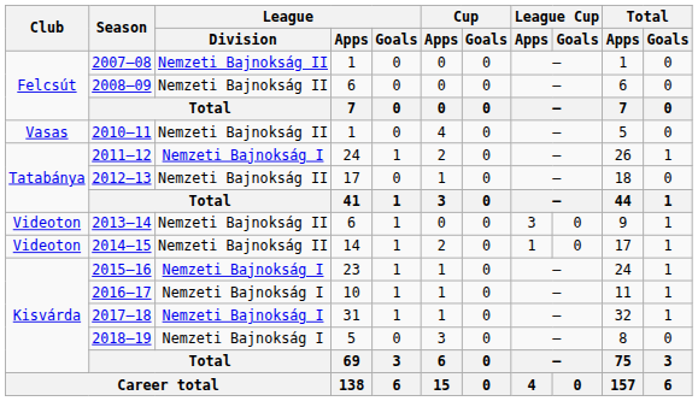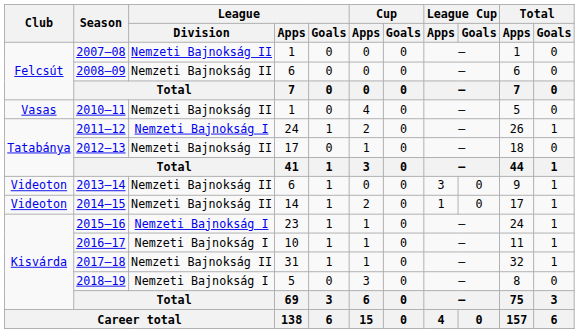 <table class="wikitable" style="text-align: center;">
 <tr>
 <th rowspan="2">Club</th>
 <th rowspan="2">Season</th>
 <th colspan="3">League</th>
 <th colspan="2">Cup</th>
 <th colspan="2">League Cup</th>
 <th colspan="2">Total</th>
 </tr>
 <tr>
 <th>Division</th>
 <th>Apps</th>
 <th>Goals</th>
 <th>Apps</th>
 <th>Goals</th>
 <th>Apps</th>
 <th>Goals</th>
 <th>Apps</th>
 <th>Goals</th>
 </tr>
 <tr>
 <td rowspan="3"><a href='#'>Felcsút</a></td>
 <td><a href='#'>2007–08</a></td>
 <td><a href='#'>Nemzeti Bajnokság II</a></td>
 <td>1</td>
 <td>0</td>
 <td>0</td>
 <td>0</td>
 <td colspan="2">—</td>
 <td>1</td>
 <td>0</td>
 </tr>
 <tr>
 <td><a href='#'>2008–09</a></td>
 <td>Nemzeti Bajnokság II</td>
 <td>6</td>
 <td>0</td>
 <td>0</td>
 <td>0</td>
 <td colspan="2">—</td>
 <td>6</td>
 <td>0</td>
 </tr>
 <tr>
 <th colspan="2">Total</th>
 <th>7</th>
 <th>0</th>
 <th>0</th>
 <th>0</th>
 <th colspan="2">—</th>
 <th>7</th>
 <th>0</th>
 </tr>
 <tr>
 <td><a href='#'>Vasas</a></td>
 <td><a href='#'>2010–11</a></td>
 <td>Nemzeti Bajnokság II</td>
 <td>1</td>
 <td>0</td>
 <td>4</td>
 <td>0</td>
 <td colspan="2">—</td>
 <td>5</td>
 <td>0</td>
 </tr>
 <tr>
 <td rowspan="3"><a href='#'>Tatabánya</a></td>
 <td><a href='#'>2011–12</a></td>
 <td><a href='#'>Nemzeti Bajnokság I</a></td>
 <td>24</td>
 <td>1</td>
 <td>2</td>
 <td>0</td>
 <td colspan="2">—</td>
 <td>26</td>
 <td>1</td>
 </tr>
 <tr>
 <td><a href='#'>2012–13</a></td>
 <td>Nemzeti Bajnokság II</td>
 <td>17</td>
 <td>0</td>
 <td>1</td>
 <td>0</td>
 <td colspan="2">—</td>
 <td>18</td>
 <td>0</td>
 </tr>
 <tr>
 <th colspan="2">Total</th>
 <th>41</th>
 <th>1</th>
 <th>3</th>
 <th>0</th>
 <th colspan="2">—</th>
 <th>44</th>
 <th>1</th>
 </tr>
 <tr>
 <td><a href='#'>Videoton</a></td>
 <td><a href='#'>2013–14</a></td>
 <td>Nemzeti Bajnokság II</td>
 <td>6</td>
 <td>1</td>
 <td>0</td>
 <td>0</td>
 <td>3</td>
 <td>0</td>
 <td>9</td>
 <td>1</td>
 </tr>
 <tr>
 <td><a href='#'>Videoton</a></td>
 <td><a href='#'>2014–15</a></td>
 <td>Nemzeti Bajnokság II</td>
 <td>14</td>
 <td>1</td>
 <td>2</td>
 <td>0</td>
 <td>1</td>
 <td>0</td>
 <td>17</td>
 <td>1</td>
 </tr>
 <tr>
 <td rowspan="5"><a href='#'>Kisvárda</a></td>
 <td><a href='#'>2015–16</a></td>
 <td><a href='#'>Nemzeti Bajnokság I</a></td>
 <td>23</td>
 <td>1</td>
 <td>1</td>
 <td>0</td>
 <td colspan="2">—</td>
 <td>24</td>
 <td>1</td>
 </tr>
 <tr>
 <td><a href='#'>2016–17</a></td>
 <td>Nemzeti Bajnokság I</td>
 <td>10</td>
 <td>1</td>
 <td>1</td>
 <td>0</td>
 <td colspan="2">—</td>
 <td>11</td>
 <td>1</td>
 </tr>
 <tr>
 <td><a href='#'>2017–18</a></td>
-<td><a href='#'>Nemzeti Bajnokság I</a></td>
+<td>Nemzeti Bajnokság II</td>
 <td>31</td>
 <td>1</td>
 <td>1</td>
 <td>0</td>
 <td colspan="2">—</td>
 <td>32</td>
 <td>1</td>
 </tr>
 <tr>
 <td><a href='#'>2018–19</a></td>
 <td>Nemzeti Bajnokság I</td>
 <td>5</td>
 <td>0</td>
 <td>3</td>
 <td>0</td>
 <td colspan="2">—</td>
 <td>8</td>
 <td>0</td>
 </tr>
 <tr>
 <th colspan="2">Total</th>
 <th>69</th>
 <th>3</th>
 <th>6</th>
 <th>0</th>
 <th colspan="2">—</th>
 <th>75</th>
 <th>3</th>
 </tr>
 <tr>
 <th colspan="3">Career total</th>
 <th>138</th>
 <th>6</th>
 <th>15</th>
 <th>0</th>
 <th>4</th>
 <th>0</th>
 <th>157</th>
 <th>6</th>
 </tr>
 </table>
